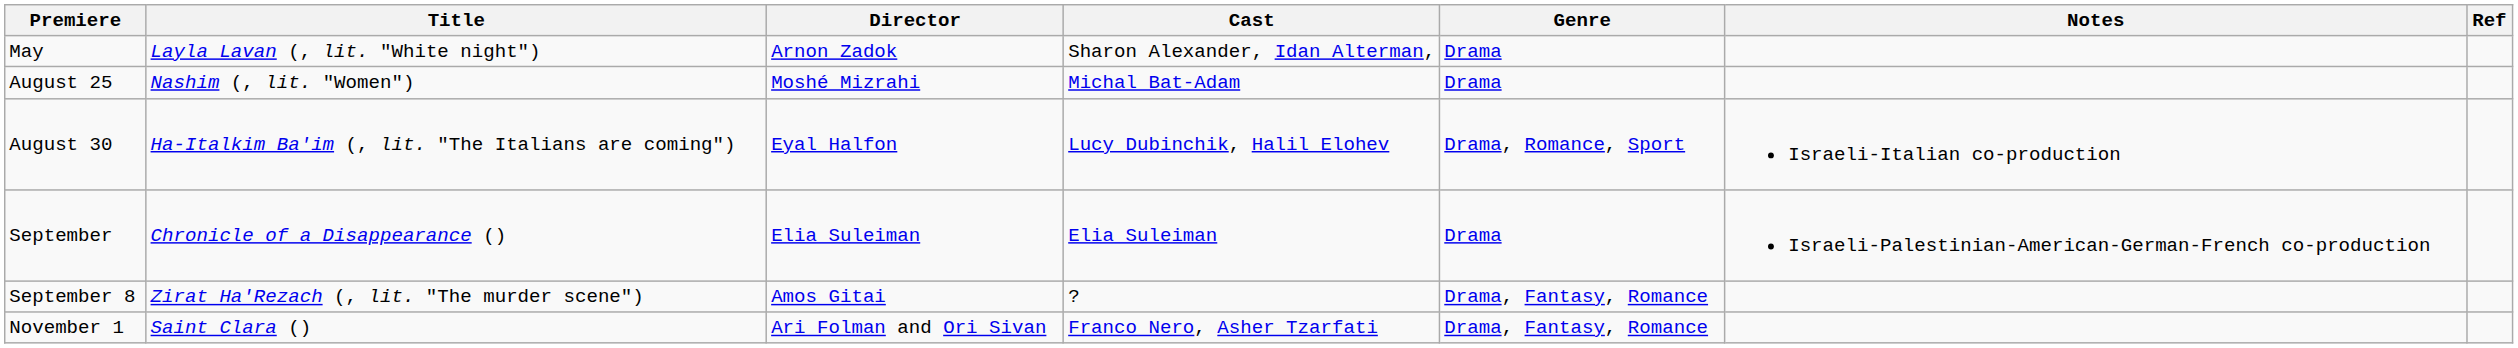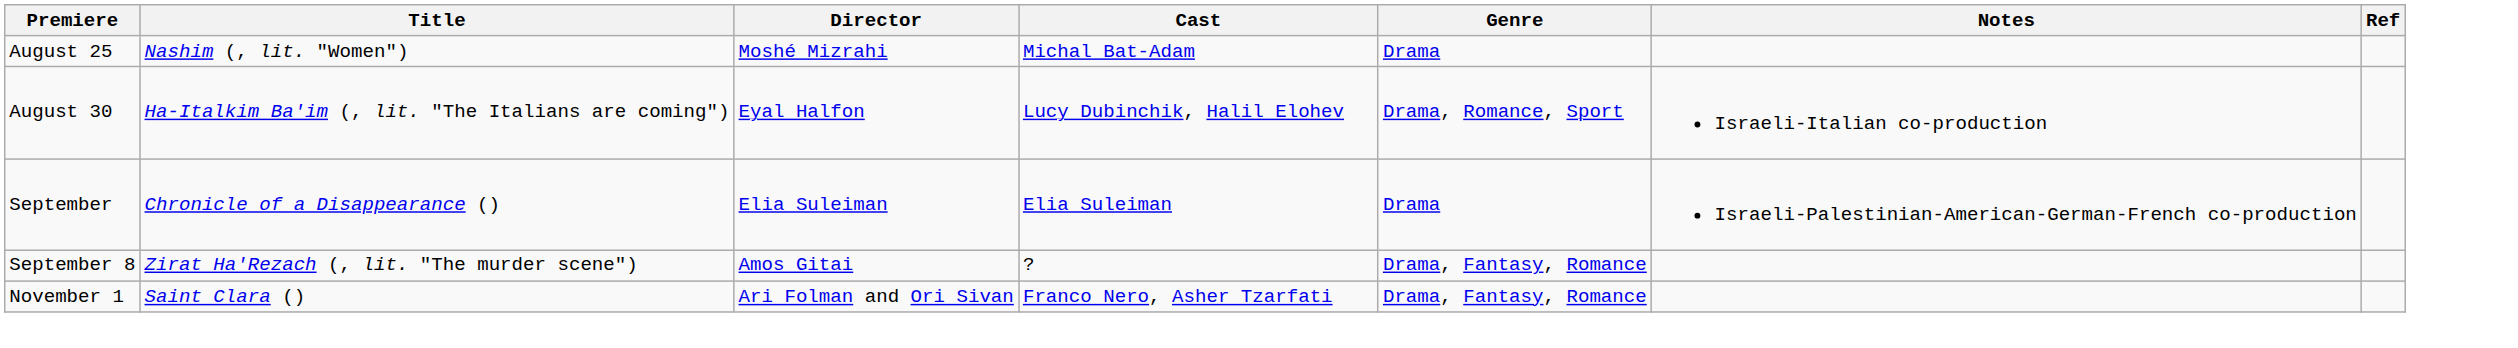 <table class="wikitable">
 <tr>
 <th>Premiere</th>
 <th>Title</th>
 <th>Director</th>
 <th width=15%>Cast</th>
 <th>Genre</th>
 <th>Notes</th>
 <th>Ref</th>
-</tr>
-<tr>
-<td>May</td>
-<td><em><a href='#'>Layla Lavan</a></em> (, <em>lit.</em> "White night")</td>
-<td><a href='#'>Arnon Zadok</a></td>
-<td>Sharon Alexander, <a href='#'>Idan Alterman</a>, </td>
-<td><a href='#'>Drama</a></td>
-<td></td>
-<td></td>
 </tr>
 <tr>
 <td>August 25</td>
 <td><em><a href='#'>Nashim</a></em> (, <em>lit.</em> "Women")</td>
 <td><a href='#'>Moshé Mizrahi</a></td>
 <td><a href='#'>Michal Bat-Adam</a></td>
 <td><a href='#'>Drama</a></td>
 <td></td>
 <td></td>
 </tr>
 <tr>
 <td>August 30</td>
 <td><em><a href='#'>Ha-Italkim Ba'im</a></em> (, <em>lit.</em> "The Italians are coming")</td>
 <td><a href='#'>Eyal Halfon</a></td>
 <td><a href='#'>Lucy Dubinchik</a>, <a href='#'>Halil Elohev</a></td>
 <td><a href='#'>Drama</a>, <a href='#'>Romance</a>, <a href='#'>Sport</a></td>
 <td><br><ul><li>Israeli-Italian co-production</li></ul></td>
 <td></td>
 </tr>
 <tr>
 <td>September</td>
 <td><em><a href='#'>Chronicle of a Disappearance</a></em> ()</td>
 <td><a href='#'>Elia Suleiman</a></td>
 <td><a href='#'>Elia Suleiman</a></td>
 <td><a href='#'>Drama</a></td>
 <td><br><ul><li>Israeli-Palestinian-American-German-French co-production</li></ul></td>
 <td></td>
 </tr>
 <tr>
 <td>September 8</td>
 <td><em><a href='#'>Zirat Ha'Rezach</a></em> (, <em>lit.</em> "The murder scene")</td>
 <td><a href='#'>Amos Gitai</a></td>
 <td>?</td>
 <td><a href='#'>Drama</a>, <a href='#'>Fantasy</a>, <a href='#'>Romance</a></td>
 <td></td>
 <td></td>
 </tr>
 <tr>
 <td>November 1</td>
 <td><em><a href='#'>Saint Clara</a></em> ()</td>
 <td><a href='#'>Ari Folman</a> and <a href='#'>Ori Sivan</a></td>
 <td><a href='#'>Franco Nero</a>, <a href='#'>Asher Tzarfati</a></td>
 <td><a href='#'>Drama</a>, <a href='#'>Fantasy</a>, <a href='#'>Romance</a></td>
 <td></td>
 <td></td>
 </tr>
 </table>
